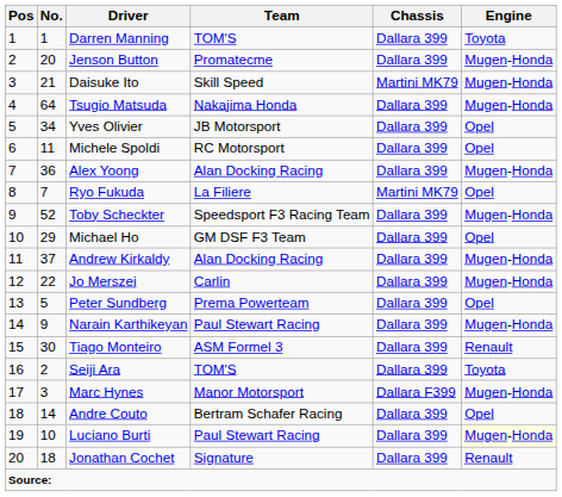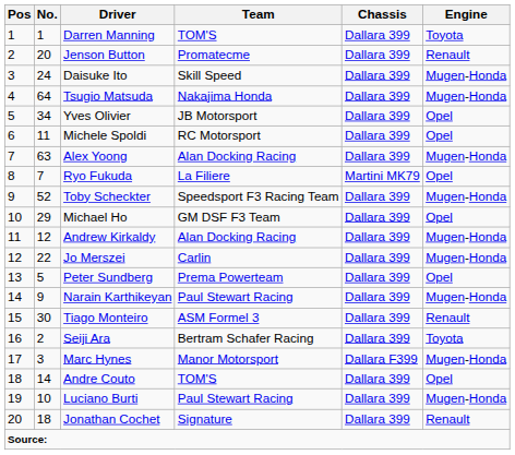 <table class="wikitable sortable">
 <tr>
 <th>Pos</th>
 <th>No.</th>
 <th>Driver</th>
 <th>Team</th>
 <th>Chassis</th>
 <th>Engine</th>
 </tr>
 <tr>
 <td>1</td>
 <td>1</td>
 <td> <a href='#'>Darren Manning</a></td>
 <td> <a href='#'>TOM'S</a></td>
 <td><a href='#'>Dallara 399</a></td>
 <td><a href='#'>Toyota</a></td>
 </tr>
 <tr>
 <td>2</td>
 <td>20</td>
 <td> <a href='#'>Jenson Button</a></td>
 <td> <a href='#'>Promatecme</a></td>
 <td><a href='#'>Dallara 399</a></td>
-<td><a href='#'>Mugen</a>-<a href='#'>Honda</a></td>
+<td><a href='#'>Renault</a></td>
 </tr>
 <tr>
 <td>3</td>
-<td>21</td>
+<td>24</td>
 <td> Daisuke Ito</td>
 <td> Skill Speed</td>
-<td><a href='#'>Martini MK79</a></td>
+<td><a href='#'>Dallara 399</a></td>
 <td><a href='#'>Mugen</a>-<a href='#'>Honda</a></td>
 </tr>
 <tr>
 <td>4</td>
 <td>64</td>
 <td> <a href='#'>Tsugio Matsuda</a></td>
 <td> <a href='#'>Nakajima Honda</a></td>
 <td><a href='#'>Dallara 399</a></td>
 <td><a href='#'>Mugen</a>-<a href='#'>Honda</a></td>
 </tr>
 <tr>
 <td>5</td>
 <td>34</td>
 <td> Yves Olivier</td>
 <td> JB Motorsport</td>
 <td><a href='#'>Dallara 399</a></td>
 <td><a href='#'>Opel</a></td>
 </tr>
 <tr>
 <td>6</td>
 <td>11</td>
 <td> Michele Spoldi</td>
 <td> RC Motorsport</td>
 <td><a href='#'>Dallara 399</a></td>
 <td><a href='#'>Opel</a></td>
 </tr>
 <tr>
 <td>7</td>
-<td>36</td>
+<td>63</td>
 <td> <a href='#'>Alex Yoong</a></td>
 <td> <a href='#'>Alan Docking Racing</a></td>
 <td><a href='#'>Dallara 399</a></td>
 <td><a href='#'>Mugen</a>-<a href='#'>Honda</a></td>
 </tr>
 <tr>
 <td>8</td>
 <td>7</td>
 <td> <a href='#'>Ryo Fukuda</a></td>
 <td> <a href='#'>La Filiere</a></td>
 <td><a href='#'>Martini MK79</a></td>
 <td><a href='#'>Opel</a></td>
 </tr>
 <tr>
 <td>9</td>
 <td>52</td>
 <td> <a href='#'>Toby Scheckter</a></td>
 <td> Speedsport F3 Racing Team</td>
 <td><a href='#'>Dallara 399</a></td>
 <td><a href='#'>Mugen</a>-<a href='#'>Honda</a></td>
 </tr>
 <tr>
 <td>10</td>
 <td>29</td>
 <td> Michael Ho</td>
 <td> GM DSF F3 Team</td>
 <td><a href='#'>Dallara 399</a></td>
 <td><a href='#'>Opel</a></td>
 </tr>
 <tr>
 <td>11</td>
-<td>37</td>
+<td>12</td>
 <td> <a href='#'>Andrew Kirkaldy</a></td>
 <td> <a href='#'>Alan Docking Racing</a></td>
 <td><a href='#'>Dallara 399</a></td>
 <td><a href='#'>Mugen</a>-<a href='#'>Honda</a></td>
 </tr>
 <tr>
 <td>12</td>
 <td>22</td>
 <td> <a href='#'>Jo Merszei</a></td>
 <td> <a href='#'>Carlin</a></td>
 <td><a href='#'>Dallara 399</a></td>
 <td><a href='#'>Mugen</a>-<a href='#'>Honda</a></td>
 </tr>
 <tr>
 <td>13</td>
 <td>5</td>
 <td> <a href='#'>Peter Sundberg</a></td>
 <td> <a href='#'>Prema Powerteam</a></td>
 <td><a href='#'>Dallara 399</a></td>
 <td><a href='#'>Opel</a></td>
 </tr>
 <tr>
 <td>14</td>
 <td>9</td>
 <td> <a href='#'>Narain Karthikeyan</a></td>
 <td> <a href='#'>Paul Stewart Racing</a></td>
 <td><a href='#'>Dallara 399</a></td>
 <td><a href='#'>Mugen</a>-<a href='#'>Honda</a></td>
 </tr>
 <tr>
 <td>15</td>
 <td>30</td>
 <td> <a href='#'>Tiago Monteiro</a></td>
 <td> <a href='#'>ASM Formel 3</a></td>
 <td><a href='#'>Dallara 399</a></td>
 <td><a href='#'>Renault</a></td>
 </tr>
 <tr>
 <td>16</td>
 <td>2</td>
 <td> <a href='#'>Seiji Ara</a></td>
-<td> <a href='#'>TOM'S</a></td>
+<td> Bertram Schafer Racing</td>
 <td><a href='#'>Dallara 399</a></td>
 <td><a href='#'>Toyota</a></td>
 </tr>
 <tr>
 <td>17</td>
 <td>3</td>
 <td> <a href='#'>Marc Hynes</a></td>
 <td> <a href='#'>Manor Motorsport</a></td>
 <td><a href='#'>Dallara F399</a></td>
 <td><a href='#'>Mugen</a>-<a href='#'>Honda</a></td>
 </tr>
 <tr>
 <td>18</td>
 <td>14</td>
 <td> <a href='#'>Andre Couto</a></td>
-<td> Bertram Schafer Racing</td>
+<td> <a href='#'>TOM'S</a></td>
 <td><a href='#'>Dallara 399</a></td>
 <td><a href='#'>Opel</a></td>
 </tr>
 <tr>
 <td>19</td>
 <td>10</td>
 <td> <a href='#'>Luciano Burti</a></td>
 <td> <a href='#'>Paul Stewart Racing</a></td>
 <td><a href='#'>Dallara 399</a></td>
-<td style="background: lightyellow;"><a href='#'>Mugen</a>-<a href='#'>Honda</a></td>
+<td><a href='#'>Mugen</a>-<a href='#'>Honda</a></td>
 </tr>
 <tr>
 <td>20</td>
 <td>18</td>
 <td> <a href='#'>Jonathan Cochet</a></td>
 <td> <a href='#'>Signature</a></td>
 <td><a href='#'>Dallara 399</a></td>
 <td><a href='#'>Renault</a></td>
 </tr>
 <tr>
 <td colspan="6"><small><strong>Source:</strong></small></td>
 </tr>
 </table>
